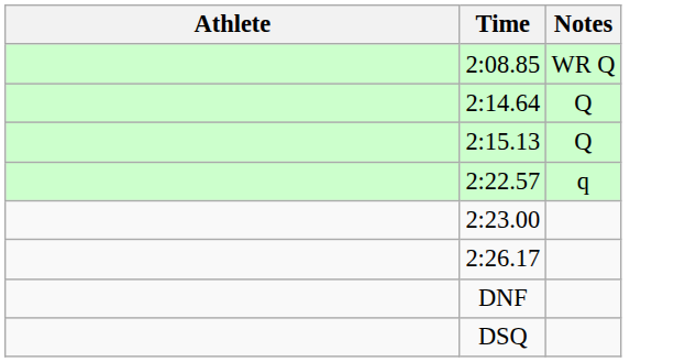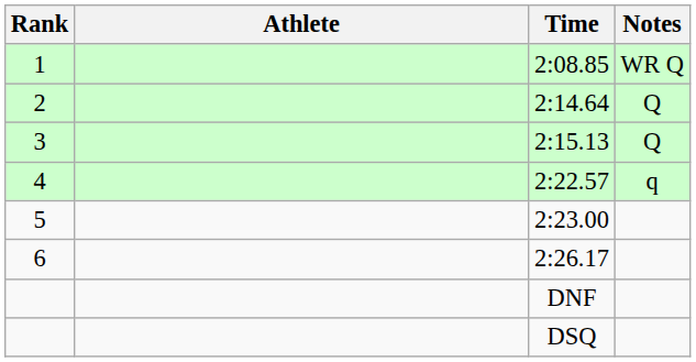 <table class="wikitable" style="text-align:center">
 <tr>
+<th>Rank</th>
 <th Style="width:18em">Athlete</th>
 <th>Time</th>
 <th>Notes</th>
 </tr>
 <tr style="background:#cfc">
+<td>1</td>
 <td style="text-align:left"></td>
 <td>2:08.85</td>
 <td>WR Q</td>
 </tr>
 <tr style="background:#cfc">
+<td>2</td>
 <td style="text-align:left"></td>
 <td>2:14.64</td>
 <td>Q</td>
 </tr>
 <tr style="background:#cfc">
+<td>3</td>
 <td style="text-align:left"></td>
 <td>2:15.13</td>
 <td>Q</td>
 </tr>
 <tr style="background:#cfc">
+<td>4</td>
 <td style="text-align:left"></td>
 <td>2:22.57</td>
 <td>q</td>
 </tr>
 <tr>
+<td>5</td>
 <td style="text-align:left"></td>
 <td>2:23.00</td>
 <td></td>
 </tr>
 <tr>
+<td>6</td>
 <td style="text-align:left"></td>
 <td>2:26.17</td>
 <td></td>
 </tr>
 <tr>
+<td></td>
 <td style="text-align:left"></td>
 <td>DNF</td>
 <td></td>
 </tr>
 <tr>
+<td></td>
 <td style="text-align:left"></td>
 <td>DSQ</td>
 <td></td>
 </tr>
 </table>
